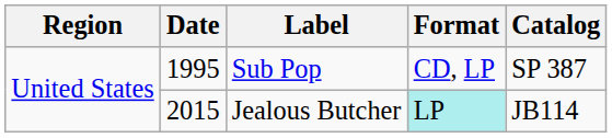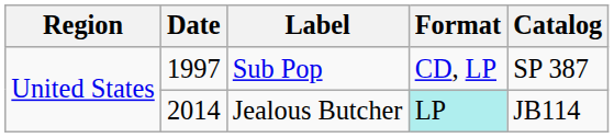 <table class="wikitable">
 <tr>
 <th>Region</th>
 <th>Date</th>
 <th>Label</th>
 <th>Format</th>
 <th>Catalog</th>
 </tr>
 <tr>
 <td rowspan="2"><a href='#'>United States</a></td>
-<td>1995</td>
+<td>1997</td>
 <td><a href='#'>Sub Pop</a></td>
 <td><a href='#'>CD</a>, <a href='#'>LP</a></td>
 <td>SP 387</td>
 </tr>
 <tr>
-<td>2015</td>
+<td>2014</td>
 <td>Jealous Butcher</td>
 <td style="background: paleturquoise;">LP</td>
 <td>JB114</td>
 </tr>
 </table>
